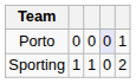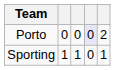 <table class=" wikitable" style="text-align:center">
 <tr>
 <th>Team</th>
 <th></th>
 <th></th>
 <th></th>
 <th></th>
 </tr>
 <tr>
 <td>Porto</td>
 <td>0</td>
 <td>0</td>
 <td style="background: lavender;">0</td>
-<td>1</td>
+<td>2</td>
 </tr>
 <tr>
 <td>Sporting</td>
 <td>1</td>
 <td>1</td>
 <td>0</td>
-<td>2</td>
+<td>1</td>
 </tr>
 </table>
